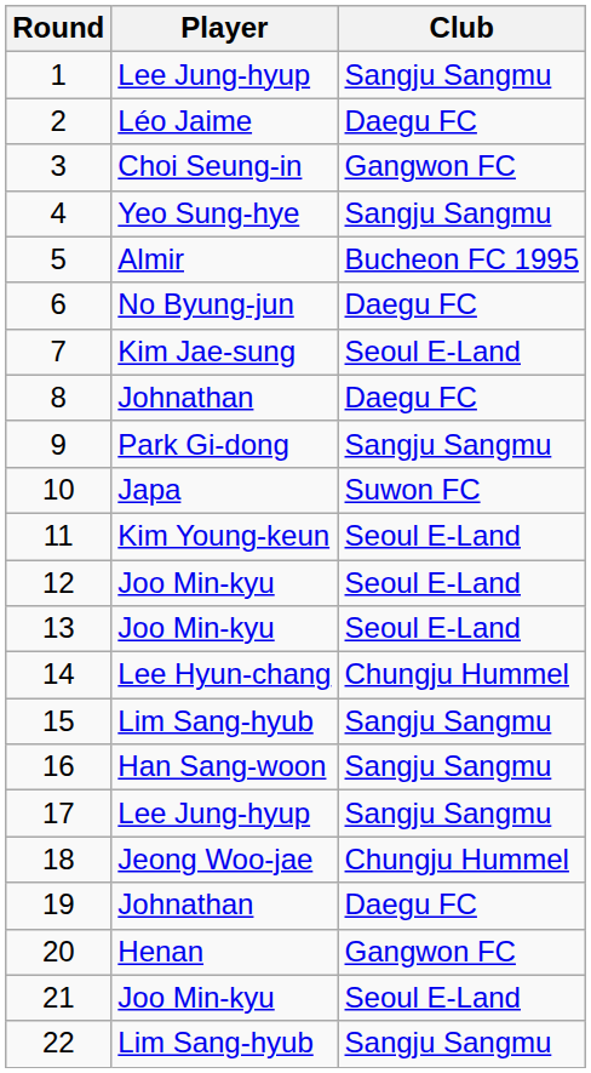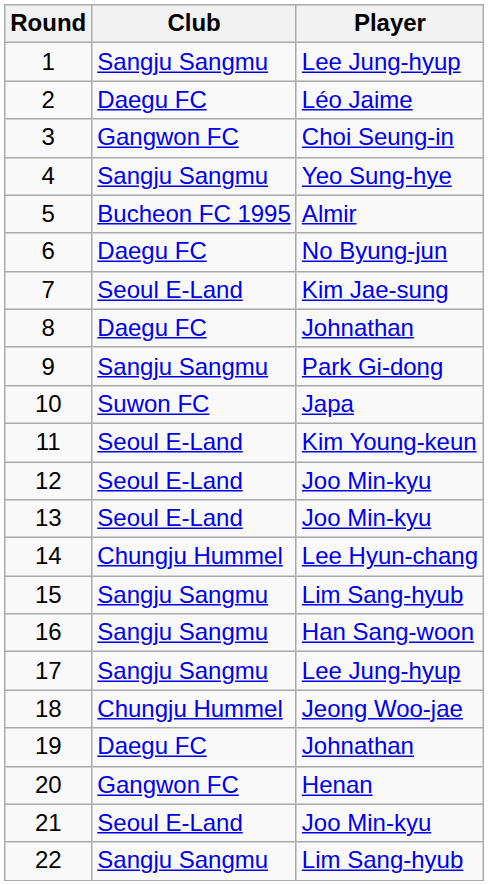 <table class="wikitable">
 <tr>
 <th>Round</th>
+<th>Club</th>
 <th>Player</th>
-<th>Club</th>
 </tr>
 <tr>
 <td align=center>1</td>
+<td><a href='#'>Sangju Sangmu</a></td>
 <td> <a href='#'>Lee Jung-hyup</a></td>
-<td><a href='#'>Sangju Sangmu</a></td>
 </tr>
 <tr>
 <td align=center>2</td>
+<td><a href='#'>Daegu FC</a></td>
 <td> <a href='#'>Léo Jaime</a></td>
-<td><a href='#'>Daegu FC</a></td>
 </tr>
 <tr>
 <td align=center>3</td>
+<td><a href='#'>Gangwon FC</a></td>
 <td> <a href='#'>Choi Seung-in</a></td>
-<td><a href='#'>Gangwon FC</a></td>
 </tr>
 <tr>
 <td align=center>4</td>
+<td><a href='#'>Sangju Sangmu</a></td>
 <td> <a href='#'>Yeo Sung-hye</a></td>
-<td><a href='#'>Sangju Sangmu</a></td>
 </tr>
 <tr>
 <td align=center>5</td>
+<td><a href='#'>Bucheon FC 1995</a></td>
 <td> <a href='#'>Almir</a></td>
-<td><a href='#'>Bucheon FC 1995</a></td>
 </tr>
 <tr>
 <td align=center>6</td>
+<td><a href='#'>Daegu FC</a></td>
 <td> <a href='#'>No Byung-jun</a></td>
-<td><a href='#'>Daegu FC</a></td>
 </tr>
 <tr>
 <td align=center>7</td>
+<td><a href='#'>Seoul E-Land</a></td>
 <td> <a href='#'>Kim Jae-sung</a></td>
-<td><a href='#'>Seoul E-Land</a></td>
 </tr>
 <tr>
 <td align=center>8</td>
+<td><a href='#'>Daegu FC</a></td>
 <td> <a href='#'>Johnathan</a></td>
-<td><a href='#'>Daegu FC</a></td>
 </tr>
 <tr>
 <td align=center>9</td>
+<td><a href='#'>Sangju Sangmu</a></td>
 <td> <a href='#'>Park Gi-dong</a></td>
-<td><a href='#'>Sangju Sangmu</a></td>
 </tr>
 <tr>
 <td align=center>10</td>
+<td><a href='#'>Suwon FC</a></td>
 <td> <a href='#'>Japa</a></td>
-<td><a href='#'>Suwon FC</a></td>
 </tr>
 <tr>
 <td align=center>11</td>
+<td><a href='#'>Seoul E-Land</a></td>
 <td> <a href='#'>Kim Young-keun</a></td>
-<td><a href='#'>Seoul E-Land</a></td>
 </tr>
 <tr>
 <td align=center>12</td>
+<td><a href='#'>Seoul E-Land</a></td>
 <td> <a href='#'>Joo Min-kyu</a></td>
-<td><a href='#'>Seoul E-Land</a></td>
 </tr>
 <tr>
 <td align=center>13</td>
+<td><a href='#'>Seoul E-Land</a></td>
 <td> <a href='#'>Joo Min-kyu</a></td>
-<td><a href='#'>Seoul E-Land</a></td>
 </tr>
 <tr>
 <td align=center>14</td>
+<td><a href='#'>Chungju Hummel</a></td>
 <td> <a href='#'>Lee Hyun-chang</a></td>
-<td><a href='#'>Chungju Hummel</a></td>
 </tr>
 <tr>
 <td align=center>15</td>
+<td><a href='#'>Sangju Sangmu</a></td>
 <td> <a href='#'>Lim Sang-hyub</a></td>
-<td><a href='#'>Sangju Sangmu</a></td>
 </tr>
 <tr>
 <td align=center>16</td>
+<td><a href='#'>Sangju Sangmu</a></td>
 <td> <a href='#'>Han Sang-woon</a></td>
-<td><a href='#'>Sangju Sangmu</a></td>
 </tr>
 <tr>
 <td align=center>17</td>
+<td><a href='#'>Sangju Sangmu</a></td>
 <td> <a href='#'>Lee Jung-hyup</a></td>
-<td><a href='#'>Sangju Sangmu</a></td>
 </tr>
 <tr>
 <td align=center>18</td>
+<td><a href='#'>Chungju Hummel</a></td>
 <td> <a href='#'>Jeong Woo-jae</a></td>
-<td><a href='#'>Chungju Hummel</a></td>
 </tr>
 <tr>
 <td align=center>19</td>
+<td><a href='#'>Daegu FC</a></td>
 <td> <a href='#'>Johnathan</a></td>
-<td><a href='#'>Daegu FC</a></td>
 </tr>
 <tr>
 <td align=center>20</td>
+<td><a href='#'>Gangwon FC</a></td>
 <td> <a href='#'>Henan</a></td>
-<td><a href='#'>Gangwon FC</a></td>
 </tr>
 <tr>
 <td align=center>21</td>
+<td><a href='#'>Seoul E-Land</a></td>
 <td> <a href='#'>Joo Min-kyu</a></td>
-<td><a href='#'>Seoul E-Land</a></td>
 </tr>
 <tr>
 <td align=center>22</td>
+<td><a href='#'>Sangju Sangmu</a></td>
 <td> <a href='#'>Lim Sang-hyub</a></td>
-<td><a href='#'>Sangju Sangmu</a></td>
 </tr>
 </table>
